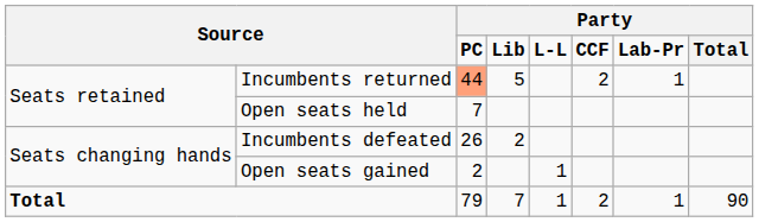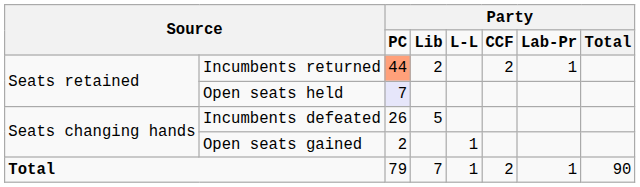 <table class="wikitable" style="text-align:right;">
 <tr>
 <th colspan="2" rowspan="2">Source</th>
 <th colspan="6">Party</th>
 </tr>
 <tr>
 <td><strong>PC</strong></td>
 <td><strong>Lib</strong></td>
 <td><strong>L-L</strong></td>
 <td><strong>CCF</strong></td>
 <td><strong>Lab-Pr</strong></td>
 <th>Total</th>
 </tr>
 <tr>
 <td rowspan="2" style="text-align:left;">Seats retained</td>
 <td style="text-align:left;">Incumbents returned</td>
 <td style="background: lightsalmon;">44</td>
-<td>5</td>
+<td>2</td>
 <td></td>
 <td>2</td>
 <td>1</td>
 <td></td>
 </tr>
 <tr>
 <td style="text-align:left;">Open seats held</td>
-<td>7</td>
+<td style="background: lavender;">7</td>
 <td></td>
 <td></td>
 <td></td>
 <td></td>
 <td></td>
 </tr>
 <tr>
 <td rowspan="2" style="text-align:left;">Seats changing hands</td>
 <td style="text-align:left;">Incumbents defeated</td>
 <td>26</td>
-<td>2</td>
+<td>5</td>
 <td></td>
 <td></td>
 <td></td>
 <td></td>
 </tr>
 <tr>
 <td style="text-align:left;">Open seats gained</td>
 <td>2</td>
 <td></td>
 <td>1</td>
 <td></td>
 <td></td>
 <td></td>
 </tr>
 <tr>
 <td colspan="2" style="text-align:left;"><strong>Total</strong></td>
 <td>79</td>
 <td>7</td>
 <td>1</td>
 <td>2</td>
 <td>1</td>
 <td>90</td>
 </tr>
 </table>
